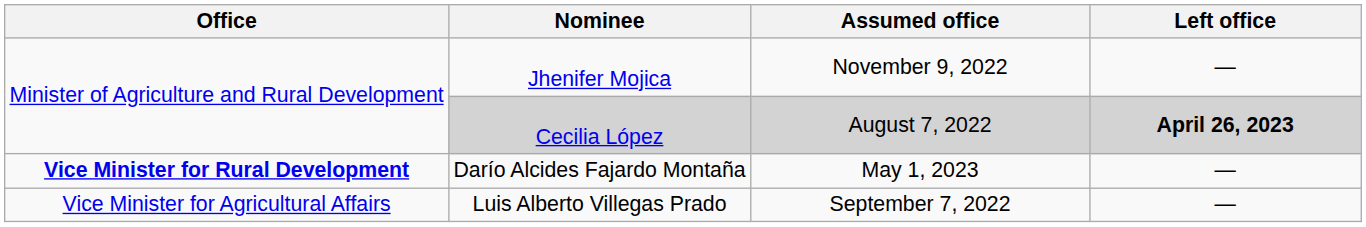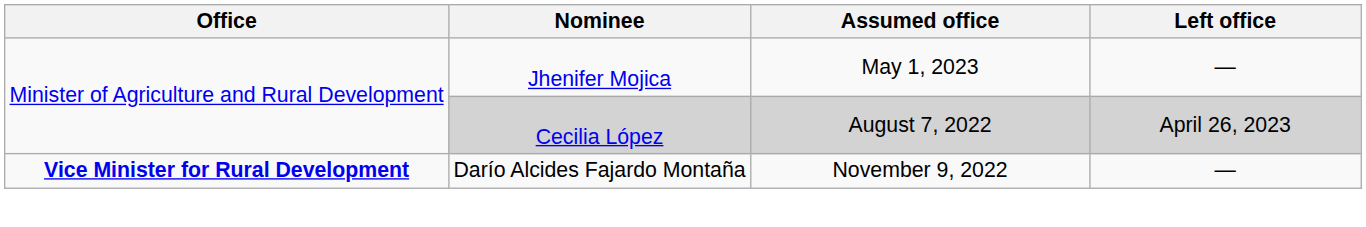 <table class="wikitable sortable" style="text-align:center">
 <tr>
 <th>Office</th>
 <th>Nominee</th>
 <th style="width:25%;" data-sort-type="date">Assumed office</th>
 <th style="width:20%;" data-sort-type="date">Left office</th>
 </tr>
 <tr>
 <td rowspan=2><a href='#'>Minister of Agriculture and Rural Development</a></td>
 <td><br><a href='#'>Jhenifer Mojica</a></td>
-<td>November 9, 2022</td>
+<td>May 1, 2023<br></td>
 <td>—</td>
 </tr>
 <tr style="background:lightgray;">
 <td><br><a href='#'>Cecilia López</a></td>
 <td>August 7, 2022<br></td>
-<td><strong>April 26, 2023</strong></td>
+<td>April 26, 2023</td>
 </tr>
 <tr>
 <td><strong><a href='#'>Vice Minister for Rural Development</a></strong></td>
 <td>Darío Alcides Fajardo Montaña</td>
-<td>May 1, 2023<br></td>
-<td>—</td>
-</tr>
-<tr>
-<td><a href='#'>Vice Minister for Agricultural Affairs</a></td>
-<td>Luis Alberto Villegas Prado</td>
-<td>September 7, 2022</td>
+<td>November 9, 2022</td>
 <td>—</td>
 </tr>
 </table>
